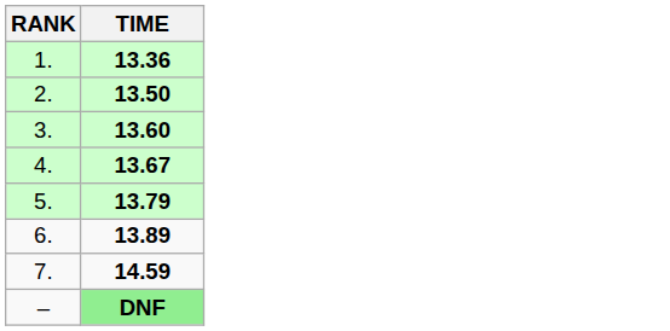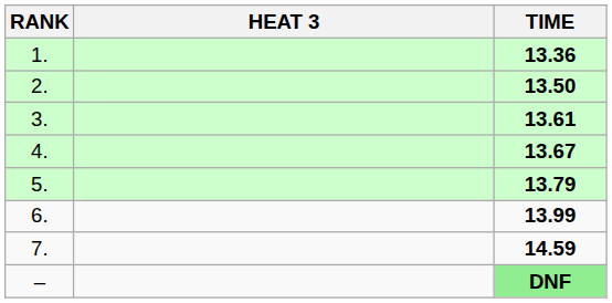 <table class="wikitable" style="border-collapse: collapse; font-size: 90%;">
 <tr>
 <th>RANK</th>
+<th style="width: 20em">HEAT 3</th>
 <th style="width: 5em">TIME</th>
 </tr>
 <tr style="background:#ccffcc;">
 <td align="center">1.</td>
+<td></td>
 <td align="center"><strong>13.36</strong></td>
 </tr>
 <tr style="background:#ccffcc;">
 <td align="center">2.</td>
+<td></td>
 <td align="center"><strong>13.50</strong></td>
 </tr>
 <tr style="background:#ccffcc;">
 <td align="center">3.</td>
-<td align="center"><strong>13.60</strong></td>
+<td></td>
+<td align="center"><strong>13.61</strong></td>
 </tr>
 <tr style="background:#ccffcc;">
 <td align="center">4.</td>
+<td></td>
 <td align="center"><strong>13.67</strong></td>
 </tr>
 <tr style="background:#ccffcc;">
 <td align="center">5.</td>
+<td></td>
 <td align="center"><strong>13.79</strong></td>
 </tr>
 <tr>
 <td align="center">6.</td>
-<td align="center"><strong>13.89</strong></td>
+<td></td>
+<td align="center"><strong>13.99</strong></td>
 </tr>
 <tr>
 <td align="center">7.</td>
+<td></td>
 <td align="center"><strong>14.59</strong></td>
 </tr>
 <tr>
 <td align="center">–</td>
+<td></td>
 <td align="center" style="background: lightgreen;"><strong>DNF</strong></td>
 </tr>
 </table>
